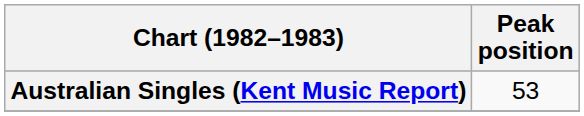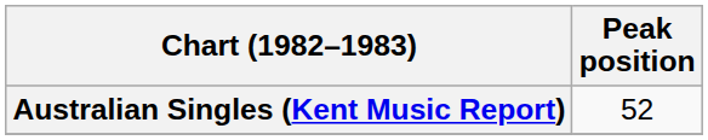 <table class="wikitable sortable plainrowheaders" style="text-align:center">
 <tr>
 <th>Chart (1982–1983)</th>
 <th>Peak<br>position</th>
 </tr>
 <tr>
 <th scope="row">Australian Singles (<a href='#'>Kent Music Report</a>)</th>
-<td align="center">53</td>
+<td align="center">52</td>
 </tr>
 <tr>
 </tr>
 <tr>
 </tr>
 </table>
